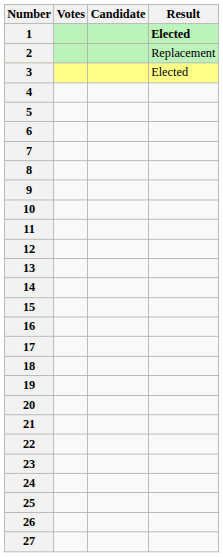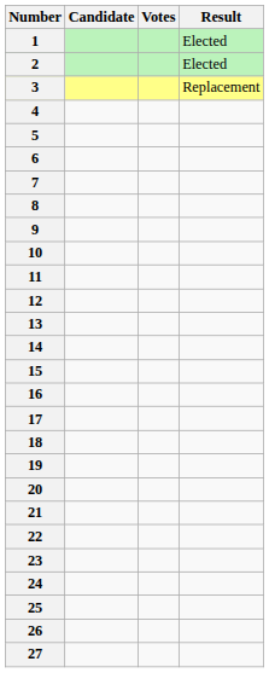 <table class="wikitable sortable">
 <tr>
 <th scope="col">Number</th>
+<th scope="col">Candidate</th>
 <th scope="col">Votes</th>
-<th scope="col">Candidate</th>
 <th scope="col">Result</th>
 </tr>
 <tr bgcolor=bbf3bb>
 <th scope="row">1</th>
+<td></td>
 <td align="right"></td>
-<td></td>
-<td><strong>Elected</strong></td>
+<td>Elected</td>
 </tr>
 <tr bgcolor=bbf3bb>
 <th scope="row">2</th>
+<td></td>
 <td align="right"></td>
-<td></td>
-<td>Replacement</td>
+<td>Elected</td>
 </tr>
 <tr bgcolor=#FF8>
 <th scope="row">3</th>
+<td></td>
 <td align="right"></td>
-<td></td>
-<td>Elected</td>
+<td>Replacement</td>
 </tr>
 <tr>
 <th scope="row">4</th>
+<td></td>
 <td align="right"></td>
-<td></td>
 <td></td>
 </tr>
 <tr>
 <th scope="row">5</th>
+<td></td>
 <td align="right"></td>
-<td></td>
 <td></td>
 </tr>
 <tr>
 <th scope="row">6</th>
+<td></td>
 <td align="right"></td>
-<td></td>
 <td></td>
 </tr>
 <tr>
 <th scope="row">7</th>
+<td></td>
 <td align="right"></td>
-<td></td>
 <td></td>
 </tr>
 <tr>
 <th scope="row">8</th>
+<td></td>
 <td align="right"></td>
-<td></td>
 <td></td>
 </tr>
 <tr>
 <th scope="row">9</th>
+<td></td>
 <td align="right"></td>
-<td></td>
 <td></td>
 </tr>
 <tr>
 <th scope="row">10</th>
+<td></td>
 <td align="right"></td>
-<td></td>
 <td></td>
 </tr>
 <tr>
 <th scope="row">11</th>
+<td></td>
 <td align="right"></td>
-<td></td>
 <td></td>
 </tr>
 <tr>
 <th scope="row">12</th>
+<td></td>
 <td align="right"></td>
-<td></td>
 <td></td>
 </tr>
 <tr>
 <th scope="row">13</th>
+<td></td>
 <td align="right"></td>
-<td></td>
 <td></td>
 </tr>
 <tr>
 <th scope="row">14</th>
+<td></td>
 <td align="right"></td>
-<td></td>
 <td></td>
 </tr>
 <tr>
 <th scope="row">15</th>
+<td></td>
 <td align="right"></td>
-<td></td>
 <td></td>
 </tr>
 <tr>
 <th scope="row">16</th>
+<td></td>
 <td align="right"></td>
-<td></td>
 <td></td>
 </tr>
 <tr>
 <th scope="row">17</th>
+<td></td>
 <td align="right"></td>
-<td></td>
 <td></td>
 </tr>
 <tr>
 <th scope="row">18</th>
+<td></td>
 <td align="right"></td>
-<td></td>
 <td></td>
 </tr>
 <tr>
 <th scope="row">19</th>
+<td></td>
 <td align="right"></td>
-<td></td>
 <td></td>
 </tr>
 <tr>
 <th scope="row">20</th>
+<td></td>
 <td align="right"></td>
-<td></td>
 <td></td>
 </tr>
 <tr>
 <th scope="row">21</th>
+<td></td>
 <td align="right"></td>
-<td></td>
 <td></td>
 </tr>
 <tr>
 <th scope="row">22</th>
+<td></td>
 <td align="right"></td>
-<td></td>
 <td></td>
 </tr>
 <tr>
 <th scope="row">23</th>
+<td></td>
 <td align="right"></td>
-<td></td>
 <td></td>
 </tr>
 <tr>
 <th scope="row">24</th>
+<td></td>
 <td align="right"></td>
-<td></td>
 <td></td>
 </tr>
 <tr>
 <th scope="row">25</th>
+<td></td>
 <td align="right"></td>
-<td></td>
 <td></td>
 </tr>
 <tr>
 <th scope="row">26</th>
+<td></td>
 <td align="right"></td>
-<td></td>
 <td></td>
 </tr>
 <tr>
 <th scope="row">27</th>
+<td></td>
 <td align="right"></td>
-<td></td>
 <td></td>
 </tr>
 </table>
